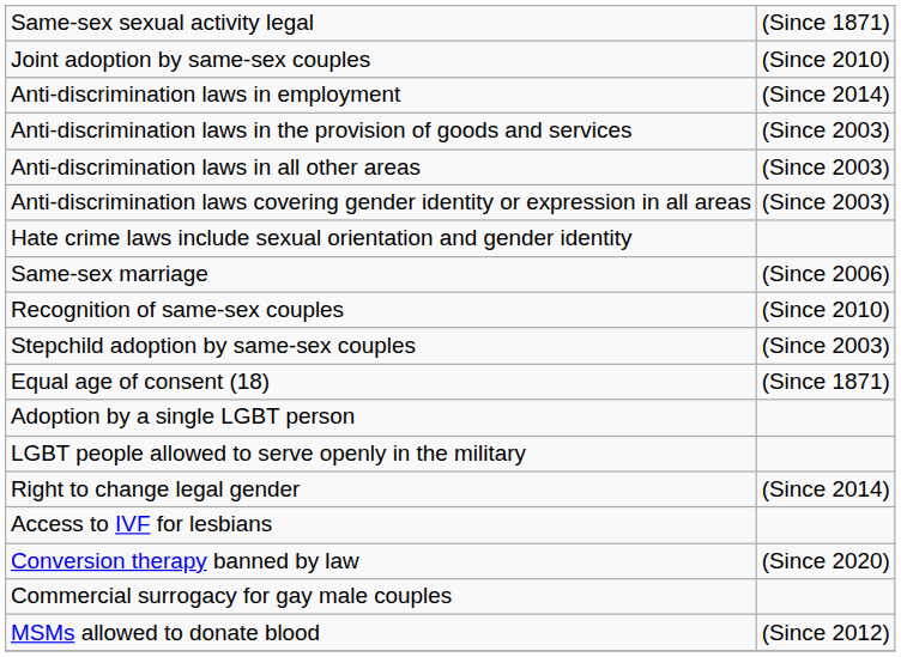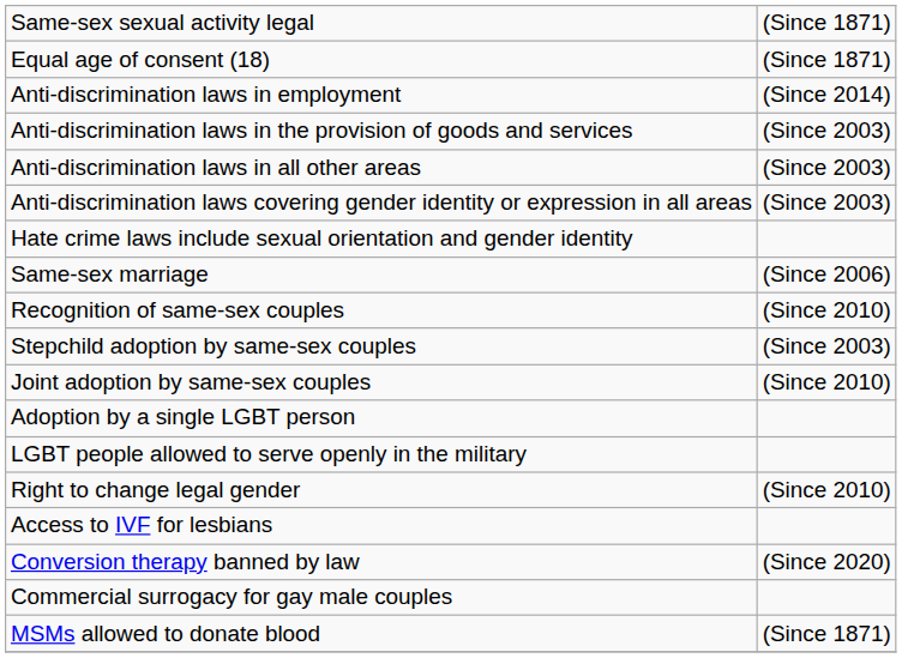 <table class="wikitable">
 <tr>
 <td>Same-sex sexual activity legal</td>
 <td> (Since 1871)</td>
 </tr>
 <tr>
-<td>Joint adoption by same-sex couples</td>
-<td> (Since 2010)</td>
+<td>Equal age of consent (18)</td>
+<td> (Since 1871)</td>
 </tr>
 <tr>
 <td>Anti-discrimination laws in employment</td>
 <td> (Since 2014)</td>
 </tr>
 <tr>
 <td>Anti-discrimination laws in the provision of goods and services</td>
 <td> (Since 2003)</td>
 </tr>
 <tr>
 <td>Anti-discrimination laws in all other areas</td>
 <td> (Since 2003)</td>
 </tr>
 <tr>
 <td>Anti-discrimination laws covering gender identity or expression in all areas</td>
 <td> (Since 2003)</td>
 </tr>
 <tr>
 <td>Hate crime laws include sexual orientation and gender identity</td>
 <td></td>
 </tr>
 <tr>
 <td>Same-sex marriage</td>
 <td> (Since 2006)</td>
 </tr>
 <tr>
 <td>Recognition of same-sex couples</td>
 <td> (Since 2010)</td>
 </tr>
 <tr>
 <td>Stepchild adoption by same-sex couples</td>
 <td> (Since 2003)</td>
 </tr>
 <tr>
-<td>Equal age of consent (18)</td>
-<td> (Since 1871)</td>
+<td>Joint adoption by same-sex couples</td>
+<td> (Since 2010)</td>
 </tr>
 <tr>
 <td>Adoption by a single LGBT person</td>
 <td></td>
 </tr>
 <tr>
 <td>LGBT people allowed to serve openly in the military</td>
 <td></td>
 </tr>
 <tr>
 <td>Right to change legal gender</td>
-<td> (Since 2014)</td>
+<td> (Since 2010)</td>
 </tr>
 <tr>
 <td>Access to <a href='#'>IVF</a> for lesbians</td>
 <td></td>
 </tr>
 <tr>
 <td><a href='#'>Conversion therapy</a> banned by law</td>
 <td> (Since 2020)</td>
 </tr>
 <tr>
 <td>Commercial surrogacy for gay male couples</td>
 <td></td>
 </tr>
 <tr>
 <td><a href='#'>MSMs</a> allowed to donate blood</td>
-<td> (Since 2012)</td>
+<td> (Since 1871)</td>
 </tr>
 <tr>
 </tr>
 </table>
